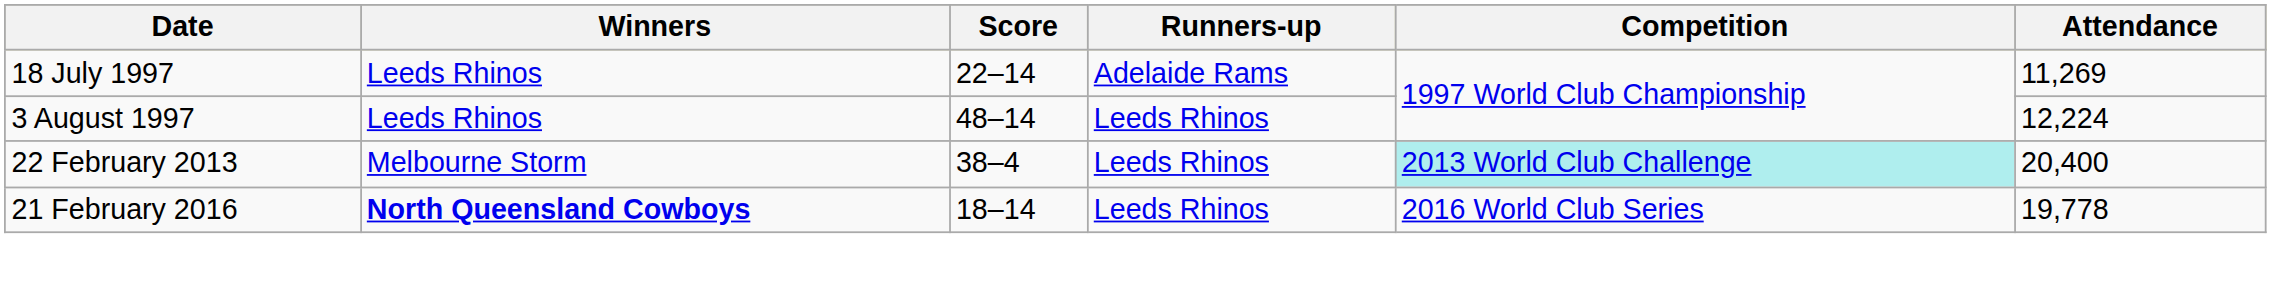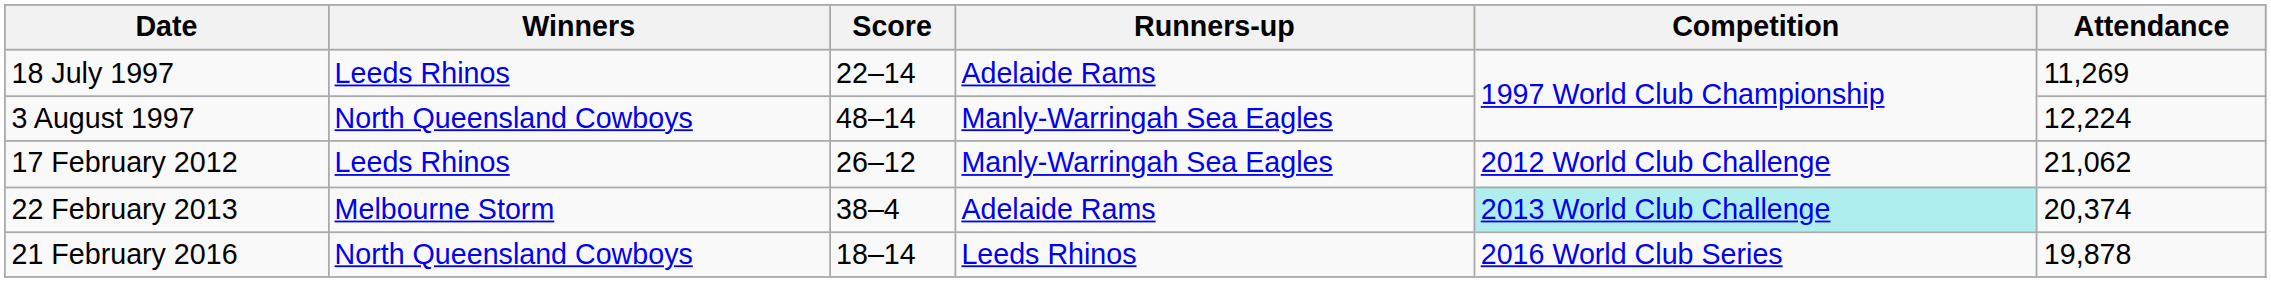 <table class="wikitable" width=100%>
 <tr bgcolor=#bdb76b>
 <th>Date</th>
 <th>Winners</th>
 <th>Score</th>
 <th>Runners-up</th>
 <th>Competition</th>
 <th>Attendance</th>
 </tr>
 <tr>
 <td>18 July 1997</td>
 <td> <a href='#'>Leeds Rhinos</a></td>
 <td>22–14</td>
 <td> <a href='#'>Adelaide Rams</a></td>
 <td rowspan=2><a href='#'>1997 World Club Championship</a></td>
 <td>11,269</td>
 </tr>
 <tr>
 <td>3 August 1997</td>
+<td> <a href='#'>North Queensland Cowboys</a></td>
+<td>48–14</td>
+<td> <a href='#'>Manly-Warringah Sea Eagles</a></td>
+<td>12,224</td>
+</tr>
+<tr>
+<td>17 February 2012</td>
 <td> <a href='#'>Leeds Rhinos</a></td>
-<td>48–14</td>
-<td> <a href='#'>Leeds Rhinos</a></td>
-<td>12,224</td>
+<td>26–12</td>
+<td> <a href='#'>Manly-Warringah Sea Eagles</a></td>
+<td><a href='#'>2012 World Club Challenge</a></td>
+<td>21,062</td>
 </tr>
 <tr>
 <td>22 February 2013</td>
 <td> <a href='#'>Melbourne Storm</a></td>
 <td>38–4</td>
-<td> <a href='#'>Leeds Rhinos</a></td>
+<td> <a href='#'>Adelaide Rams</a></td>
 <td style="background: paleturquoise;"><a href='#'>2013 World Club Challenge</a></td>
-<td>20,400</td>
+<td>20,374</td>
 </tr>
 <tr>
 <td>21 February 2016</td>
-<td><strong> <a href='#'>North Queensland Cowboys</a></strong></td>
+<td> <a href='#'>North Queensland Cowboys</a></td>
 <td>18–14</td>
 <td> <a href='#'>Leeds Rhinos</a></td>
 <td><a href='#'>2016 World Club Series</a></td>
-<td>19,778</td>
+<td>19,878</td>
 </tr>
 </table>
